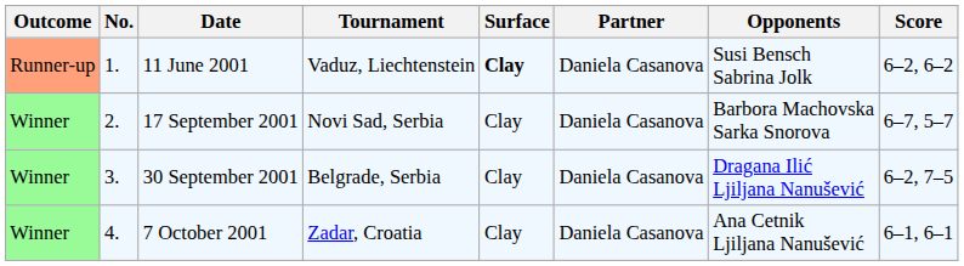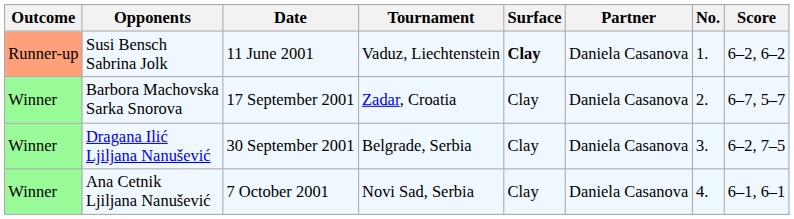 <table class="sortable wikitable" style=font-size:97%>
 <tr>
 <th>Outcome</th>
-<th>No.</th>
+<th>Opponents</th>
 <th>Date</th>
 <th>Tournament</th>
 <th>Surface</th>
 <th>Partner</th>
-<th>Opponents</th>
+<th>No.</th>
 <th>Score</th>
 </tr>
 <tr bgcolor="#f0f8ff">
 <td bgcolor="FFA07A">Runner-up</td>
-<td>1.</td>
+<td> Susi Bensch <br>  Sabrina Jolk</td>
 <td>11 June 2001</td>
 <td>Vaduz, Liechtenstein</td>
 <td><strong>Clay</strong></td>
 <td> Daniela Casanova</td>
-<td> Susi Bensch <br>  Sabrina Jolk</td>
+<td>1.</td>
 <td>6–2, 6–2</td>
 </tr>
 <tr bgcolor="#f0f8ff">
 <td style="background:#98fb98;">Winner</td>
-<td>2.</td>
+<td> Barbora Machovska <br>  Sarka Snorova</td>
 <td>17 September 2001</td>
-<td>Novi Sad, Serbia</td>
+<td><a href='#'>Zadar</a>, Croatia</td>
 <td>Clay</td>
 <td> Daniela Casanova</td>
-<td> Barbora Machovska <br>  Sarka Snorova</td>
+<td>2.</td>
 <td>6–7, 5–7</td>
 </tr>
 <tr bgcolor="#f0f8ff">
 <td style="background:#98fb98;">Winner</td>
-<td>3.</td>
+<td> <a href='#'>Dragana Ilić</a> <br>  <a href='#'>Ljiljana Nanušević</a></td>
 <td>30 September 2001</td>
 <td>Belgrade, Serbia</td>
 <td>Clay</td>
 <td> Daniela Casanova</td>
-<td> <a href='#'>Dragana Ilić</a> <br>  <a href='#'>Ljiljana Nanušević</a></td>
+<td>3.</td>
 <td>6–2, 7–5</td>
 </tr>
 <tr bgcolor="#f0f8ff">
 <td style="background:#98fb98;">Winner</td>
-<td>4.</td>
+<td> Ana Cetnik <br>  Ljiljana Nanušević</td>
 <td>7 October 2001</td>
-<td><a href='#'>Zadar</a>, Croatia</td>
+<td>Novi Sad, Serbia</td>
 <td>Clay</td>
 <td> Daniela Casanova</td>
-<td> Ana Cetnik <br>  Ljiljana Nanušević</td>
+<td>4.</td>
 <td>6–1, 6–1</td>
 </tr>
 </table>
